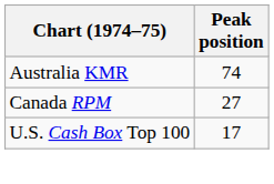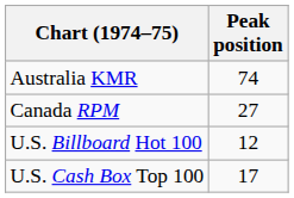 <table class="wikitable sortable">
 <tr>
 <th align="left">Chart (1974–75)</th>
 <th align="left">Peak<br>position</th>
 </tr>
 <tr>
 <td align="left">Australia <a href='#'>KMR</a></td>
 <td style="text-align:center;">74</td>
 </tr>
 <tr>
 <td align="left">Canada <a href='#'><em>RPM</em></a></td>
 <td style="text-align:center;">27</td>
 </tr>
 <tr>
+<td align="left">U.S. <em><a href='#'>Billboard</a></em> <a href='#'>Hot 100</a></td>
+<td style="text-align:center;">12</td>
+</tr>
+<tr>
 <td align="left">U.S. <em><a href='#'>Cash Box</a></em> Top 100</td>
 <td style="text-align:center;">17</td>
 </tr>
 </table>
